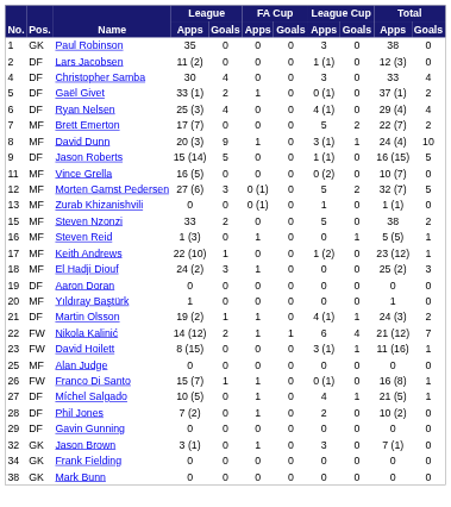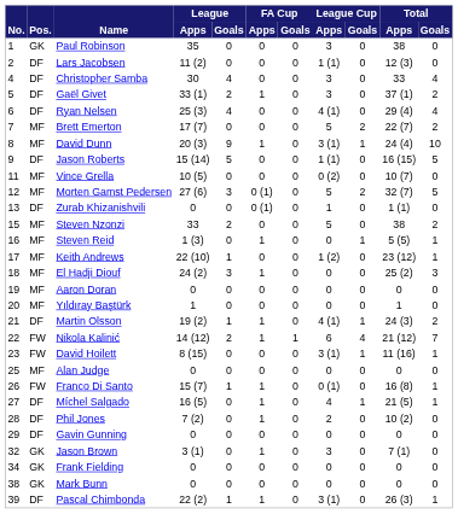 <table cellspacing="0" cellpadding="3" style="border:1px solid #AAAAAA;font-size:90%">
 <tr style="background:#191970; color:white;">
 <th rowspan="2" valign="bottom">No.</th>
 <th rowspan="2" valign="bottom">Pos.</th>
 <th rowspan="2" valign="bottom">Name</th>
 <th colspan="2" width="85">League</th>
 <th colspan="2" width="85">FA Cup</th>
 <th colspan="2" width="85">League Cup</th>
 <th colspan="2" width="85">Total</th>
 </tr>
 <tr style="background:#191970; color:white;">
 <th>Apps</th>
 <th>Goals</th>
 <th>Apps</th>
 <th>Goals</th>
 <th>Apps</th>
 <th>Goals</th>
 <th>Apps</th>
 <th>Goals</th>
 </tr>
 <tr>
 <td align="left">1</td>
 <td align="left">GK</td>
 <td align="left"> <a href='#'>Paul Robinson</a></td>
 <td align="center">35</td>
 <td align="center">0</td>
 <td align="center">0</td>
 <td align="center">0</td>
 <td align="center">3</td>
 <td align="center">0</td>
 <td align="center">38</td>
 <td align="center">0</td>
 </tr>
 <tr>
 <td align="left">2</td>
 <td align="left">DF</td>
 <td align="left"> <a href='#'>Lars Jacobsen</a></td>
 <td align="center">11 (2)</td>
 <td align="center">0</td>
 <td align="center">0</td>
 <td align="center">0</td>
 <td align="center">1 (1)</td>
 <td align="center">0</td>
 <td align="center">12 (3)</td>
 <td align="center">0</td>
 </tr>
 <tr>
 <td align="left">4</td>
 <td align="left">DF</td>
 <td align="left"> <a href='#'>Christopher Samba</a></td>
 <td align="center">30</td>
 <td align="center">4</td>
 <td align="center">0</td>
 <td align="center">0</td>
 <td align="center">3</td>
 <td align="center">0</td>
 <td align="center">33</td>
 <td align="center">4</td>
 </tr>
 <tr>
 <td align="left">5</td>
 <td align="left">DF</td>
 <td align="left"> <a href='#'>Gaël Givet</a></td>
 <td align="center">33 (1)</td>
 <td align="center">2</td>
 <td align="center">1</td>
 <td align="center">0</td>
-<td align="center">0 (1)</td>
+<td align="center">3</td>
 <td align="center">0</td>
 <td align="center">37 (1)</td>
 <td align="center">2</td>
 </tr>
 <tr>
 <td align="left">6</td>
 <td align="left">DF</td>
 <td align="left"> <a href='#'>Ryan Nelsen</a></td>
 <td align="center">25 (3)</td>
 <td align="center">4</td>
 <td align="center">0</td>
 <td align="center">0</td>
 <td align="center">4 (1)</td>
 <td align="center">0</td>
 <td align="center">29 (4)</td>
 <td align="center">4</td>
 </tr>
 <tr>
 <td align="left">7</td>
 <td align="left">MF</td>
 <td align="left"> <a href='#'>Brett Emerton</a></td>
 <td align="center">17 (7)</td>
 <td align="center">0</td>
 <td align="center">0</td>
 <td align="center">0</td>
 <td align="center">5</td>
 <td align="center">2</td>
 <td align="center">22 (7)</td>
 <td align="center">2</td>
 </tr>
 <tr>
 <td align="left">8</td>
 <td align="left">MF</td>
 <td align="left"> <a href='#'>David Dunn</a></td>
 <td align="center">20 (3)</td>
 <td align="center">9</td>
 <td align="center">1</td>
 <td align="center">0</td>
 <td align="center">3 (1)</td>
 <td align="center">1</td>
 <td align="center">24 (4)</td>
 <td align="center">10</td>
 </tr>
 <tr>
 <td align="left">9</td>
 <td align="left">DF</td>
 <td align="left"> <a href='#'>Jason Roberts</a></td>
 <td align="center">15 (14)</td>
 <td align="center">5</td>
 <td align="center">0</td>
 <td align="center">0</td>
 <td align="center">1 (1)</td>
 <td align="center">0</td>
 <td align="center">16 (15)</td>
 <td align="center">5</td>
 </tr>
 <tr>
 <td align="left">11</td>
 <td align="left">MF</td>
 <td align="left"> <a href='#'>Vince Grella</a></td>
-<td align="center">16 (5)</td>
+<td align="center">10 (5)</td>
 <td align="center">0</td>
 <td align="center">0</td>
 <td align="center">0</td>
 <td align="center">0 (2)</td>
 <td align="center">0</td>
 <td align="center">10 (7)</td>
 <td align="center">0</td>
 </tr>
 <tr>
 <td align="left">12</td>
 <td align="left">MF</td>
 <td align="left"> <a href='#'>Morten Gamst Pedersen</a></td>
 <td align="center">27 (6)</td>
 <td align="center">3</td>
 <td align="center">0 (1)</td>
 <td align="center">0</td>
 <td align="center">5</td>
 <td align="center">2</td>
 <td align="center">32 (7)</td>
 <td align="center">5</td>
 </tr>
 <tr>
 <td align="left">13</td>
-<td align="left">MF</td>
+<td align="left">DF</td>
 <td align="left"> <a href='#'>Zurab Khizanishvili</a></td>
 <td align="center">0</td>
 <td align="center">0</td>
 <td align="center">0 (1)</td>
 <td align="center">0</td>
 <td align="center">1</td>
 <td align="center">0</td>
 <td align="center">1 (1)</td>
 <td align="center">0</td>
 </tr>
 <tr>
 <td align="left">15</td>
 <td align="left">MF</td>
 <td align="left"> <a href='#'>Steven Nzonzi</a></td>
 <td align="center">33</td>
 <td align="center">2</td>
 <td align="center">0</td>
 <td align="center">0</td>
 <td align="center">5</td>
 <td align="center">0</td>
 <td align="center">38</td>
 <td align="center">2</td>
 </tr>
 <tr>
 <td align="left">16</td>
 <td align="left">MF</td>
 <td align="left"> <a href='#'>Steven Reid</a></td>
 <td align="center">1 (3)</td>
 <td align="center">0</td>
 <td align="center">1</td>
 <td align="center">0</td>
 <td align="center">0</td>
 <td align="center">1</td>
 <td align="center">5 (5)</td>
 <td align="center">1</td>
 </tr>
 <tr>
 <td align="left">17</td>
 <td align="left">MF</td>
 <td align="left"> <a href='#'>Keith Andrews</a></td>
 <td align="center">22 (10)</td>
 <td align="center">1</td>
 <td align="center">0</td>
 <td align="center">0</td>
 <td align="center">1 (2)</td>
 <td align="center">0</td>
 <td align="center">23 (12)</td>
 <td align="center">1</td>
 </tr>
 <tr>
 <td align="left">18</td>
 <td align="left">MF</td>
 <td align="left"> <a href='#'>El Hadji Diouf</a></td>
 <td align="center">24 (2)</td>
 <td align="center">3</td>
 <td align="center">1</td>
 <td align="center">0</td>
 <td align="center">0</td>
 <td align="center">0</td>
 <td align="center">25 (2)</td>
 <td align="center">3</td>
 </tr>
 <tr>
 <td align="left">19</td>
-<td align="left">DF</td>
+<td align="left">MF</td>
 <td align="left"> <a href='#'>Aaron Doran</a></td>
 <td align="center">0</td>
 <td align="center">0</td>
 <td align="center">0</td>
 <td align="center">0</td>
 <td align="center">0</td>
 <td align="center">0</td>
 <td align="center">0</td>
 <td align="center">0</td>
 </tr>
 <tr>
 <td align="left">20</td>
 <td align="left">MF</td>
 <td align="left"> <a href='#'>Yıldıray Baştürk</a></td>
 <td align="center">1</td>
 <td align="center">0</td>
 <td align="center">0</td>
 <td align="center">0</td>
 <td align="center">0</td>
 <td align="center">0</td>
 <td align="center">1</td>
 <td align="center">0</td>
 </tr>
 <tr>
 <td align="left">21</td>
 <td align="left">DF</td>
 <td align="left"> <a href='#'>Martin Olsson</a></td>
 <td align="center">19 (2)</td>
 <td align="center">1</td>
 <td align="center">1</td>
 <td align="center">0</td>
 <td align="center">4 (1)</td>
 <td align="center">1</td>
 <td align="center">24 (3)</td>
 <td align="center">2</td>
 </tr>
 <tr>
 <td align="left">22</td>
 <td align="left">FW</td>
 <td align="left"> <a href='#'>Nikola Kalinić</a></td>
 <td align="center">14 (12)</td>
 <td align="center">2</td>
 <td align="center">1</td>
 <td align="center">1</td>
 <td align="center">6</td>
 <td align="center">4</td>
 <td align="center">21 (12)</td>
 <td align="center">7</td>
 </tr>
 <tr>
 <td align="left">23</td>
 <td align="left">FW</td>
 <td align="left"> <a href='#'>David Hoilett</a></td>
 <td align="center">8 (15)</td>
 <td align="center">0</td>
 <td align="center">0</td>
 <td align="center">0</td>
 <td align="center">3 (1)</td>
 <td align="center">1</td>
 <td align="center">11 (16)</td>
 <td align="center">1</td>
 </tr>
 <tr>
 <td align="left">25</td>
 <td align="left">MF</td>
 <td align="left"> <a href='#'>Alan Judge</a></td>
 <td align="center">0</td>
 <td align="center">0</td>
 <td align="center">0</td>
 <td align="center">0</td>
 <td align="center">0</td>
 <td align="center">0</td>
 <td align="center">0</td>
 <td align="center">0</td>
 </tr>
 <tr>
 <td align="left">26</td>
 <td align="left">FW</td>
 <td align="left"> <a href='#'>Franco Di Santo</a></td>
 <td align="center">15 (7)</td>
 <td align="center">1</td>
 <td align="center">1</td>
 <td align="center">0</td>
 <td align="center">0 (1)</td>
 <td align="center">0</td>
 <td align="center">16 (8)</td>
 <td align="center">1</td>
 </tr>
 <tr>
 <td align="left">27</td>
 <td align="left">DF</td>
 <td align="left"> <a href='#'>Míchel Salgado</a></td>
-<td align="center">10 (5)</td>
+<td align="center">16 (5)</td>
 <td align="center">0</td>
 <td align="center">1</td>
 <td align="center">0</td>
 <td align="center">4</td>
 <td align="center">1</td>
 <td align="center">21 (5)</td>
 <td align="center">1</td>
 </tr>
 <tr>
 <td align="left">28</td>
 <td align="left">DF</td>
 <td align="left"> <a href='#'>Phil Jones</a></td>
 <td align="center">7 (2)</td>
 <td align="center">0</td>
 <td align="center">1</td>
 <td align="center">0</td>
 <td align="center">2</td>
 <td align="center">0</td>
 <td align="center">10 (2)</td>
 <td align="center">0</td>
 </tr>
 <tr>
 <td align="left">29</td>
 <td align="left">DF</td>
 <td align="left"> <a href='#'>Gavin Gunning</a></td>
 <td align="center">0</td>
 <td align="center">0</td>
 <td align="center">0</td>
 <td align="center">0</td>
 <td align="center">0</td>
 <td align="center">0</td>
 <td align="center">0</td>
 <td align="center">0</td>
 </tr>
 <tr>
 <td align="left">32</td>
 <td align="left">GK</td>
 <td align="left"> <a href='#'>Jason Brown</a></td>
 <td align="center">3 (1)</td>
 <td align="center">0</td>
 <td align="center">1</td>
 <td align="center">0</td>
 <td align="center">3</td>
 <td align="center">0</td>
 <td align="center">7 (1)</td>
 <td align="center">0</td>
 </tr>
 <tr>
 <td align="left">34</td>
 <td align="left">GK</td>
 <td align="left"> <a href='#'>Frank Fielding</a></td>
 <td align="center">0</td>
 <td align="center">0</td>
 <td align="center">0</td>
 <td align="center">0</td>
 <td align="center">0</td>
 <td align="center">0</td>
 <td align="center">0</td>
 <td align="center">0</td>
 </tr>
 <tr>
 <td align="left">38</td>
 <td align="left">GK</td>
 <td align="left"> <a href='#'>Mark Bunn</a></td>
 <td align="center">0</td>
 <td align="center">0</td>
 <td align="center">0</td>
 <td align="center">0</td>
 <td align="center">0</td>
 <td align="center">0</td>
 <td align="center">0</td>
 <td align="center">0</td>
 </tr>
+<tr>
+<td align="left">39</td>
+<td align="left">DF</td>
+<td align="left"> <a href='#'>Pascal Chimbonda</a></td>
+<td align="center">22 (2)</td>
+<td align="center">1</td>
+<td align="center">1</td>
+<td align="center">0</td>
+<td align="center">3 (1)</td>
+<td align="center">0</td>
+<td align="center">26 (3)</td>
+<td align="center">1</td>
+</tr>
 </table>
